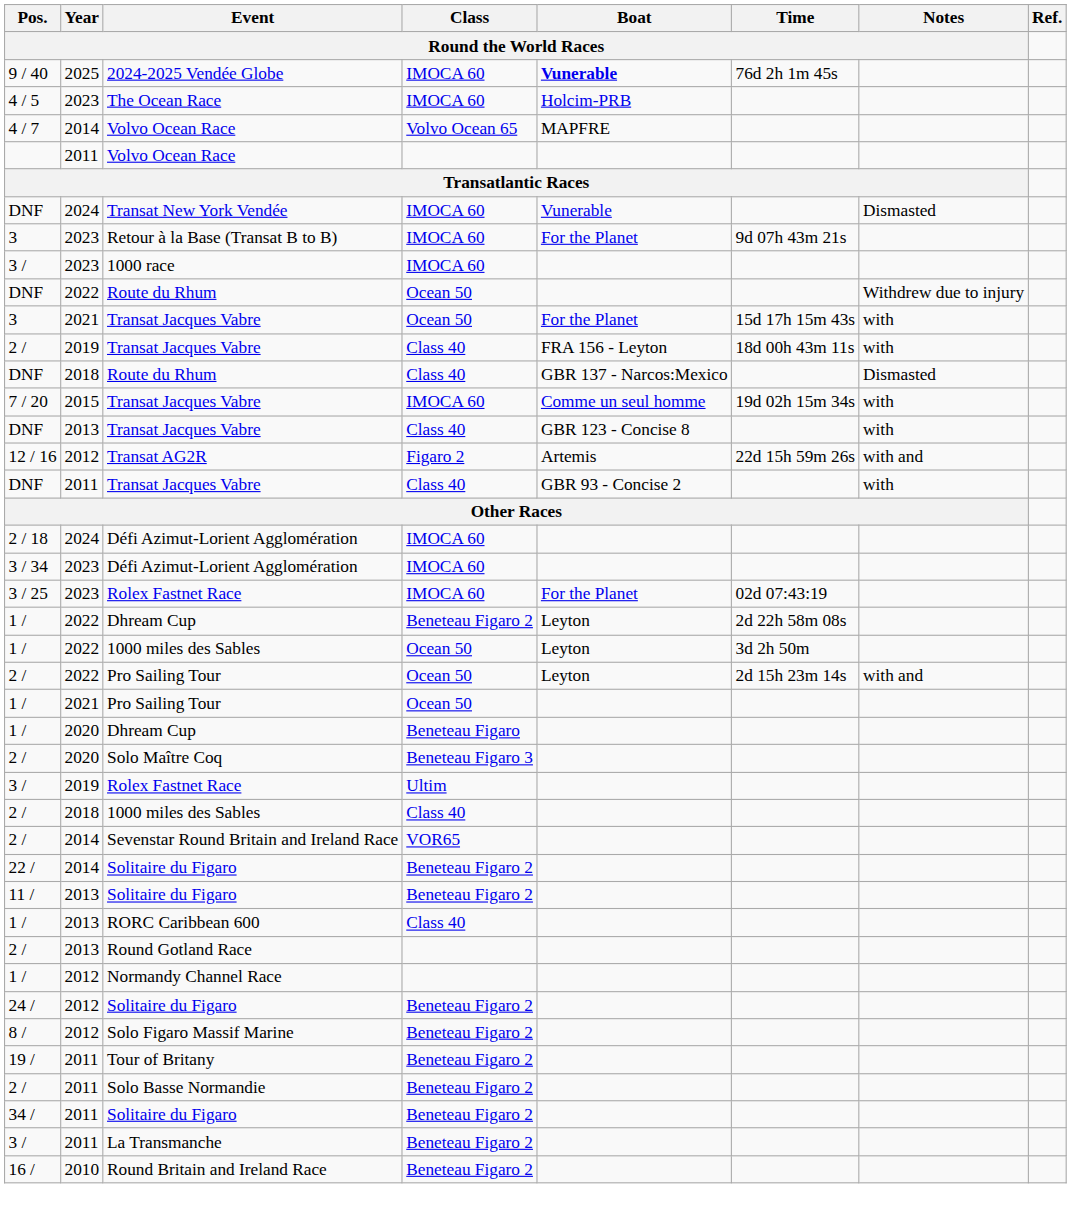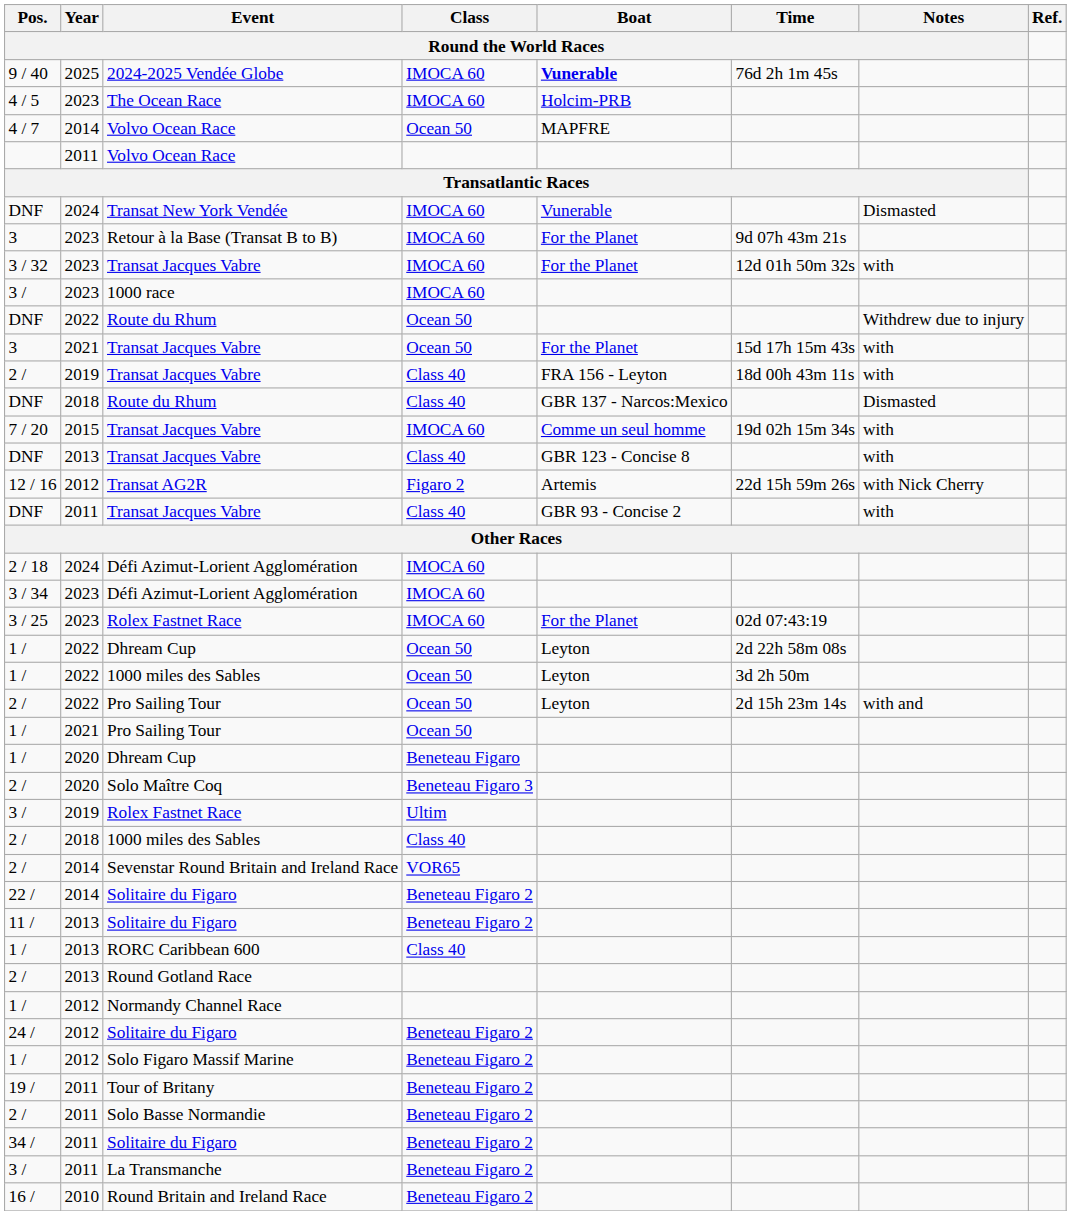 <table class="wikitable sortable">
 <tr>
 <th>Pos.</th>
 <th>Year</th>
 <th>Event</th>
 <th>Class</th>
 <th>Boat</th>
 <th>Time</th>
 <th>Notes</th>
 <th>Ref.</th>
 </tr>
 <tr>
 <th colspan=7><strong>Round the World Races</strong></th>
 </tr>
 <tr>
 <td>9 / 40</td>
 <td>2025</td>
 <td><a href='#'>2024-2025 Vendée Globe</a></td>
 <td><a href='#'>IMOCA 60</a></td>
 <td><strong><a href='#'>Vunerable</a></strong></td>
 <td>76d 2h 1m 45s</td>
 <td></td>
 <td></td>
 </tr>
 <tr>
 <td>4 / 5</td>
 <td>2023</td>
 <td><a href='#'>The Ocean Race</a></td>
 <td><a href='#'>IMOCA 60</a></td>
 <td><a href='#'>Holcim-PRB</a></td>
 <td></td>
 <td></td>
 <td></td>
 </tr>
 <tr>
 <td>4 / 7</td>
 <td>2014</td>
 <td><a href='#'>Volvo Ocean Race</a></td>
-<td><a href='#'>Volvo Ocean 65</a></td>
+<td><a href='#'>Ocean 50</a></td>
 <td>MAPFRE</td>
 <td></td>
 <td></td>
 <td></td>
 </tr>
 <tr>
 <td></td>
 <td>2011</td>
 <td><a href='#'>Volvo Ocean Race</a></td>
 <td></td>
 <td></td>
 <td></td>
 <td></td>
 <td></td>
 </tr>
 <tr>
 <th colspan = 7><strong>Transatlantic Races</strong></th>
 </tr>
 <tr>
 <td>DNF</td>
 <td>2024</td>
 <td><a href='#'>Transat New York Vendée</a></td>
 <td><a href='#'>IMOCA 60</a></td>
 <td><a href='#'>Vunerable</a></td>
 <td></td>
 <td>Dismasted</td>
 <td></td>
 </tr>
 <tr>
 <td>3</td>
 <td>2023</td>
 <td>Retour à la Base (Transat B to B)</td>
 <td><a href='#'>IMOCA 60</a></td>
 <td><a href='#'>For the Planet</a></td>
 <td>9d 07h 43m 21s</td>
 <td></td>
+<td></td>
+</tr>
+<tr>
+<td>3 / 32</td>
+<td>2023</td>
+<td><a href='#'>Transat Jacques Vabre</a></td>
+<td><a href='#'>IMOCA 60</a></td>
+<td><a href='#'>For the Planet</a></td>
+<td>12d 01h 50m 32s</td>
+<td>with </td>
 <td></td>
 </tr>
 <tr>
 <td>3 /</td>
 <td>2023</td>
 <td>1000 race</td>
 <td><a href='#'>IMOCA 60</a></td>
 <td></td>
 <td></td>
 <td></td>
 <td></td>
 </tr>
 <tr>
 <td>DNF</td>
 <td>2022</td>
 <td><a href='#'>Route du Rhum</a></td>
 <td><a href='#'>Ocean 50</a></td>
 <td></td>
 <td></td>
 <td>Withdrew due to injury</td>
 <td></td>
 </tr>
 <tr>
 <td>3</td>
 <td>2021</td>
 <td><a href='#'>Transat Jacques Vabre</a></td>
 <td><a href='#'>Ocean 50</a></td>
 <td><a href='#'>For the Planet</a></td>
 <td>15d 17h 15m 43s</td>
 <td>with </td>
 <td></td>
 </tr>
 <tr>
 <td>2 /</td>
 <td>2019</td>
 <td><a href='#'>Transat Jacques Vabre</a></td>
 <td><a href='#'>Class 40</a></td>
 <td>FRA 156 - Leyton</td>
 <td>18d 00h 43m 11s</td>
 <td>with </td>
 <td></td>
 </tr>
 <tr>
 <td>DNF</td>
 <td>2018</td>
 <td><a href='#'>Route du Rhum</a></td>
 <td><a href='#'>Class 40</a></td>
 <td>GBR 137 - Narcos:Mexico</td>
 <td></td>
 <td>Dismasted</td>
 <td></td>
 </tr>
 <tr>
 <td>7 / 20</td>
 <td>2015</td>
 <td><a href='#'>Transat Jacques Vabre</a></td>
 <td><a href='#'>IMOCA 60</a></td>
 <td><a href='#'>Comme un seul homme</a></td>
 <td>19d 02h 15m 34s</td>
 <td>with </td>
 <td></td>
 </tr>
 <tr>
 <td>DNF</td>
 <td>2013</td>
 <td><a href='#'>Transat Jacques Vabre</a></td>
 <td><a href='#'>Class 40</a></td>
 <td>GBR 123 - Concise 8</td>
 <td></td>
 <td>with </td>
 <td></td>
 </tr>
 <tr>
 <td>12 / 16</td>
 <td>2012</td>
 <td><a href='#'>Transat AG2R</a></td>
 <td><a href='#'>Figaro 2</a></td>
 <td>Artemis</td>
 <td>22d 15h 59m 26s</td>
-<td>with  and </td>
+<td>with Nick Cherry</td>
 <td></td>
 </tr>
 <tr>
 <td>DNF</td>
 <td>2011</td>
 <td><a href='#'>Transat Jacques Vabre</a></td>
 <td><a href='#'>Class 40</a></td>
 <td>GBR 93 - Concise 2</td>
 <td></td>
 <td>with </td>
 <td></td>
 </tr>
 <tr>
 <th colspan = 7><strong>Other Races</strong></th>
 </tr>
 <tr>
 <td>2 / 18</td>
 <td>2024</td>
 <td>Défi Azimut-Lorient Agglomération</td>
 <td><a href='#'>IMOCA 60</a></td>
 <td></td>
 <td></td>
 <td></td>
 <td></td>
 </tr>
 <tr>
 <td>3 / 34</td>
 <td>2023</td>
 <td>Défi Azimut-Lorient Agglomération</td>
 <td><a href='#'>IMOCA 60</a></td>
 <td></td>
 <td></td>
 <td></td>
 <td></td>
 </tr>
 <tr>
 <td>3 / 25</td>
 <td>2023</td>
 <td><a href='#'>Rolex Fastnet Race</a></td>
 <td><a href='#'>IMOCA 60</a></td>
 <td><a href='#'>For the Planet</a></td>
 <td>02d 07:43:19</td>
 <td></td>
 <td></td>
 </tr>
 <tr>
 <td>1 /</td>
 <td>2022</td>
 <td>Dhream Cup</td>
-<td><a href='#'>Beneteau Figaro 2</a></td>
+<td><a href='#'>Ocean 50</a></td>
 <td>Leyton</td>
 <td>2d 22h 58m 08s</td>
 <td></td>
 <td></td>
 </tr>
 <tr>
 <td>1 /</td>
 <td>2022</td>
 <td>1000 miles des Sables</td>
 <td><a href='#'>Ocean 50</a></td>
 <td>Leyton</td>
 <td>3d 2h 50m</td>
 <td></td>
 <td></td>
 </tr>
 <tr>
 <td>2 /</td>
 <td>2022</td>
 <td>Pro Sailing Tour</td>
 <td><a href='#'>Ocean 50</a></td>
 <td>Leyton</td>
 <td>2d 15h 23m 14s</td>
 <td>with  and </td>
 <td></td>
 </tr>
 <tr>
 <td>1 /</td>
 <td>2021</td>
 <td>Pro Sailing Tour</td>
 <td><a href='#'>Ocean 50</a></td>
 <td></td>
 <td></td>
 <td></td>
 <td></td>
 </tr>
 <tr>
 <td>1 /</td>
 <td>2020</td>
 <td>Dhream Cup</td>
 <td><a href='#'>Beneteau Figaro</a></td>
 <td></td>
 <td></td>
 <td></td>
 <td></td>
 </tr>
 <tr>
 <td>2 /</td>
 <td>2020</td>
 <td>Solo Maître Coq</td>
 <td><a href='#'>Beneteau Figaro 3</a></td>
 <td></td>
 <td></td>
 <td></td>
 <td></td>
 </tr>
 <tr>
 <td>3 /</td>
 <td>2019</td>
 <td><a href='#'>Rolex Fastnet Race</a></td>
 <td><a href='#'>Ultim</a></td>
 <td></td>
 <td></td>
 <td></td>
 <td></td>
 </tr>
 <tr>
 <td>2 /</td>
 <td>2018</td>
 <td>1000 miles des Sables</td>
 <td><a href='#'>Class 40</a></td>
 <td></td>
 <td></td>
 <td></td>
 <td></td>
 </tr>
 <tr>
 <td>2 /</td>
 <td>2014</td>
 <td>Sevenstar Round Britain and Ireland Race</td>
 <td><a href='#'>VOR65</a></td>
 <td></td>
 <td></td>
 <td></td>
 <td></td>
 </tr>
 <tr>
 <td>22 /</td>
 <td>2014</td>
 <td><a href='#'>Solitaire du Figaro</a></td>
 <td><a href='#'>Beneteau Figaro 2</a></td>
 <td></td>
 <td></td>
 <td></td>
 <td></td>
 </tr>
 <tr>
 <td>11 /</td>
 <td>2013</td>
 <td><a href='#'>Solitaire du Figaro</a></td>
 <td><a href='#'>Beneteau Figaro 2</a></td>
 <td></td>
 <td></td>
 <td></td>
 <td></td>
 </tr>
 <tr>
 <td>1 /</td>
 <td>2013</td>
 <td>RORC Caribbean 600</td>
 <td><a href='#'>Class 40</a></td>
 <td></td>
 <td></td>
 <td></td>
 <td></td>
 </tr>
 <tr>
 <td>2 /</td>
 <td>2013</td>
 <td>Round Gotland Race</td>
 <td></td>
 <td></td>
 <td></td>
 <td></td>
 <td></td>
 </tr>
 <tr>
 <td>1 /</td>
 <td>2012</td>
 <td>Normandy Channel Race</td>
 <td></td>
 <td></td>
 <td></td>
 <td></td>
 <td></td>
 </tr>
 <tr>
 <td>24 /</td>
 <td>2012</td>
 <td><a href='#'>Solitaire du Figaro</a></td>
 <td><a href='#'>Beneteau Figaro 2</a></td>
 <td></td>
 <td></td>
 <td></td>
 <td></td>
 </tr>
 <tr>
-<td>8 /</td>
+<td>1 /</td>
 <td>2012</td>
 <td>Solo Figaro Massif Marine</td>
 <td><a href='#'>Beneteau Figaro 2</a></td>
 <td></td>
 <td></td>
 <td></td>
 <td></td>
 </tr>
 <tr>
 <td>19 /</td>
 <td>2011</td>
 <td>Tour of Britany</td>
 <td><a href='#'>Beneteau Figaro 2</a></td>
 <td></td>
 <td></td>
 <td></td>
 <td></td>
 </tr>
 <tr>
 <td>2 /</td>
 <td>2011</td>
 <td>Solo Basse Normandie</td>
 <td><a href='#'>Beneteau Figaro 2</a></td>
 <td></td>
 <td></td>
 <td></td>
 <td></td>
 </tr>
 <tr>
 <td>34 /</td>
 <td>2011</td>
 <td><a href='#'>Solitaire du Figaro</a></td>
 <td><a href='#'>Beneteau Figaro 2</a></td>
 <td></td>
 <td></td>
 <td></td>
 <td></td>
 </tr>
 <tr>
 <td>3 /</td>
 <td>2011</td>
 <td>La Transmanche</td>
 <td><a href='#'>Beneteau Figaro 2</a></td>
 <td></td>
 <td></td>
 <td></td>
 <td></td>
 </tr>
 <tr>
 <td>16 /</td>
 <td>2010</td>
 <td>Round Britain and Ireland Race</td>
 <td><a href='#'>Beneteau Figaro 2</a></td>
 <td></td>
 <td></td>
 <td></td>
 <td></td>
 </tr>
 </table>
